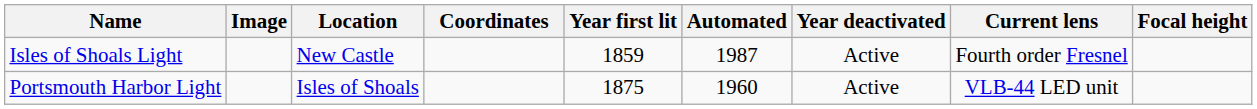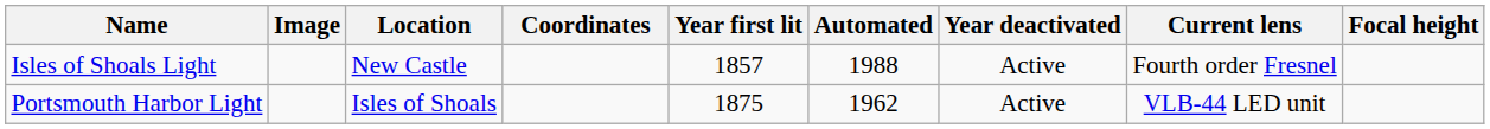 <table class="wikitable sortable">
 <tr>
 <th>Name</th>
 <th scope="col" class="unsortable">Image</th>
 <th>Location</th>
 <th width="100">Coordinates</th>
 <th>Year first lit</th>
 <th>Automated</th>
 <th>Year deactivated</th>
 <th>Current lens</th>
 <th>Focal height</th>
 </tr>
 <tr>
 <td><a href='#'>Isles of Shoals Light</a></td>
 <td></td>
 <td><a href='#'>New Castle</a></td>
 <td><small></small></td>
-<td style="text-align: center;">1859</td>
-<td style="text-align: center;">1987</td>
+<td style="text-align: center;">1857</td>
+<td style="text-align: center;">1988</td>
 <td style="text-align: center;">Active</td>
 <td style="text-align: center;">Fourth order <a href='#'>Fresnel</a></td>
 <td style="text-align: center;"></td>
 </tr>
 <tr>
 <td><a href='#'>Portsmouth Harbor Light</a></td>
 <td></td>
 <td><a href='#'>Isles of Shoals</a></td>
 <td><small></small></td>
 <td style="text-align: center;">1875</td>
-<td style="text-align: center;">1960</td>
+<td style="text-align: center;">1962</td>
 <td style="text-align: center;">Active</td>
 <td style="text-align: center;"><a href='#'>VLB-44</a> LED unit</td>
 <td style="text-align: center;"></td>
 </tr>
 </table>
